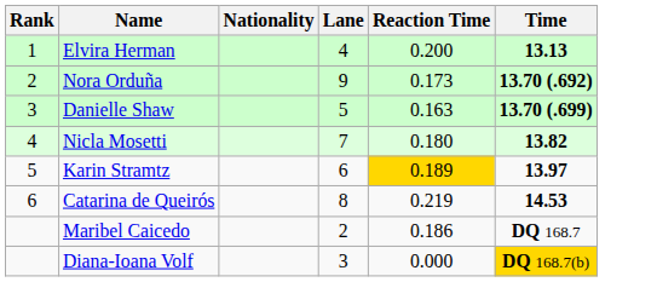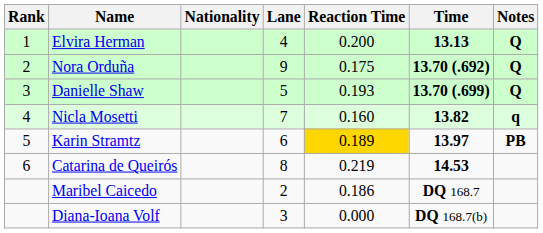 <table class="wikitable sortable" style="text-align:center">
 <tr>
 <th>Rank</th>
 <th>Name</th>
 <th>Nationality</th>
 <th>Lane</th>
 <th>Reaction Time</th>
 <th>Time</th>
+<th>Notes</th>
 </tr>
 <tr bgcolor=ccffcc>
 <td>1</td>
 <td align=left><a href='#'>Elvira Herman</a></td>
 <td align=left></td>
 <td>4</td>
 <td>0.200</td>
 <td><strong>13.13</strong></td>
+<td><strong>Q</strong></td>
 </tr>
 <tr bgcolor=ccffcc>
 <td>2</td>
 <td align=left><a href='#'>Nora Orduña</a></td>
 <td align=left></td>
 <td>9</td>
-<td>0.173</td>
+<td>0.175</td>
 <td><strong>13.70 (.692)</strong></td>
+<td><strong>Q</strong></td>
 </tr>
 <tr bgcolor=ccffcc>
 <td>3</td>
 <td align=left><a href='#'>Danielle Shaw</a></td>
 <td align=left></td>
 <td>5</td>
-<td>0.163</td>
+<td>0.193</td>
 <td><strong>13.70 (.699)</strong></td>
+<td><strong>Q</strong></td>
 </tr>
 <tr bgcolor=ddffdd>
 <td>4</td>
 <td align=left><a href='#'>Nicla Mosetti</a></td>
 <td align=left></td>
 <td>7</td>
-<td>0.180</td>
+<td>0.160</td>
 <td><strong>13.82</strong></td>
+<td><strong>q</strong></td>
 </tr>
 <tr>
 <td>5</td>
 <td align=left><a href='#'>Karin Stramtz</a></td>
 <td align=left></td>
 <td>6</td>
 <td style="background: gold;">0.189</td>
 <td><strong>13.97</strong></td>
+<td><strong>PB</strong></td>
 </tr>
 <tr>
 <td>6</td>
 <td align=left><a href='#'>Catarina de Queirós</a></td>
 <td align=left></td>
 <td>8</td>
 <td>0.219</td>
 <td><strong>14.53</strong></td>
+<td></td>
 </tr>
 <tr>
 <td></td>
 <td align=left><a href='#'>Maribel Caicedo</a></td>
 <td align=left></td>
 <td>2</td>
 <td>0.186</td>
 <td><strong>DQ</strong> <small>168.7</small></td>
+<td></td>
 </tr>
 <tr>
 <td></td>
 <td align=left><a href='#'>Diana-Ioana Volf</a></td>
 <td align=left></td>
 <td>3</td>
 <td>0.000</td>
-<td style="background: gold;"><strong>DQ</strong> <small>168.7(b)</small></td>
+<td><strong>DQ</strong> <small>168.7(b)</small></td>
+<td></td>
 </tr>
 </table>
